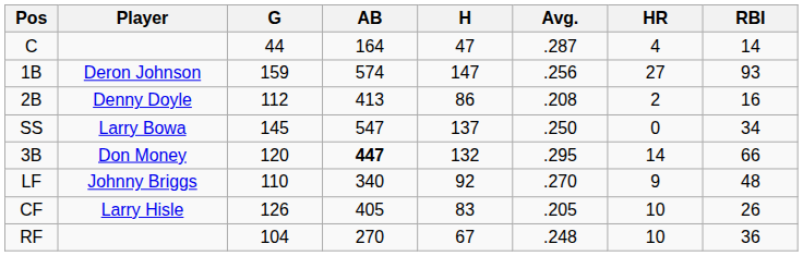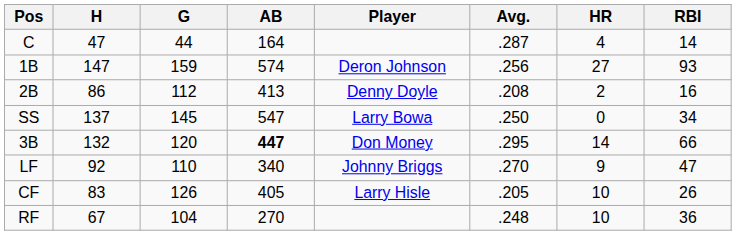 <table class="wikitable sortable">
 <tr>
 <th bgcolor="#DDDDFF" width="5%">Pos</th>
-<th bgcolor="#DDDDFF" width="16%">Player</th>
+<th bgcolor="#DDDDFF" width="9%">H</th>
 <th bgcolor="#DDDDFF" width="9%">G</th>
 <th bgcolor="#DDDDFF" width="9%">AB</th>
-<th bgcolor="#DDDDFF" width="9%">H</th>
+<th bgcolor="#DDDDFF" width="16%">Player</th>
 <th bgcolor="#DDDDFF" width="9%">Avg.</th>
 <th bgcolor="#DDDDFF" width="9%">HR</th>
 <th bgcolor="#DDDDFF" width="9%">RBI</th>
 </tr>
 <tr align="center">
 <td>C</td>
-<td></td>
+<td>47</td>
 <td>44</td>
 <td>164</td>
-<td>47</td>
+<td></td>
 <td>.287</td>
 <td>4</td>
 <td>14</td>
 </tr>
 <tr align="center">
 <td>1B</td>
-<td><a href='#'>Deron Johnson</a></td>
+<td>147</td>
 <td>159</td>
 <td>574</td>
-<td>147</td>
+<td><a href='#'>Deron Johnson</a></td>
 <td>.256</td>
 <td>27</td>
 <td>93</td>
 </tr>
 <tr align=center>
 <td>2B</td>
-<td><a href='#'>Denny Doyle</a></td>
+<td>86</td>
 <td>112</td>
 <td>413</td>
-<td>86</td>
+<td><a href='#'>Denny Doyle</a></td>
 <td>.208</td>
 <td>2</td>
 <td>16</td>
 </tr>
 <tr align=center>
 <td>SS</td>
-<td><a href='#'>Larry Bowa</a></td>
+<td>137</td>
 <td>145</td>
 <td>547</td>
-<td>137</td>
+<td><a href='#'>Larry Bowa</a></td>
 <td>.250</td>
 <td>0</td>
 <td>34</td>
 </tr>
 <tr align=center>
 <td>3B</td>
-<td><a href='#'>Don Money</a></td>
+<td>132</td>
 <td>120</td>
 <td><strong>447</strong></td>
-<td>132</td>
+<td><a href='#'>Don Money</a></td>
 <td>.295</td>
 <td>14</td>
 <td>66</td>
 </tr>
 <tr align=center>
 <td>LF</td>
-<td><a href='#'>Johnny Briggs</a></td>
+<td>92</td>
 <td>110</td>
 <td>340</td>
-<td>92</td>
+<td><a href='#'>Johnny Briggs</a></td>
 <td>.270</td>
 <td>9</td>
-<td>48</td>
+<td>47</td>
 </tr>
 <tr align=center>
 <td>CF</td>
-<td><a href='#'>Larry Hisle</a></td>
+<td>83</td>
 <td>126</td>
 <td>405</td>
-<td>83</td>
+<td><a href='#'>Larry Hisle</a></td>
 <td>.205</td>
 <td>10</td>
 <td>26</td>
 </tr>
 <tr align=center>
 <td>RF</td>
-<td></td>
+<td>67</td>
 <td>104</td>
 <td>270</td>
-<td>67</td>
+<td></td>
 <td>.248</td>
 <td>10</td>
 <td>36</td>
 </tr>
 </table>
